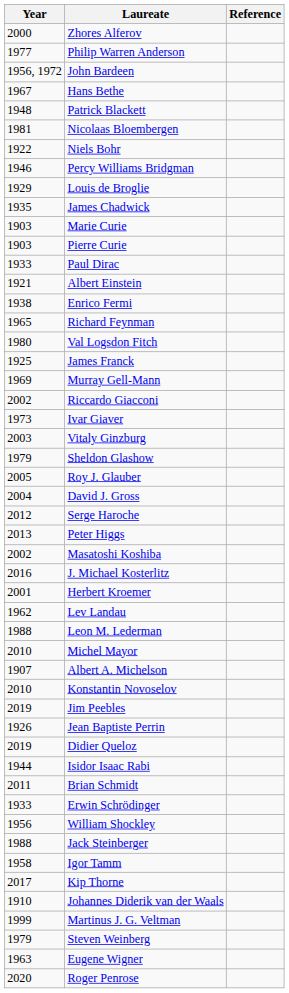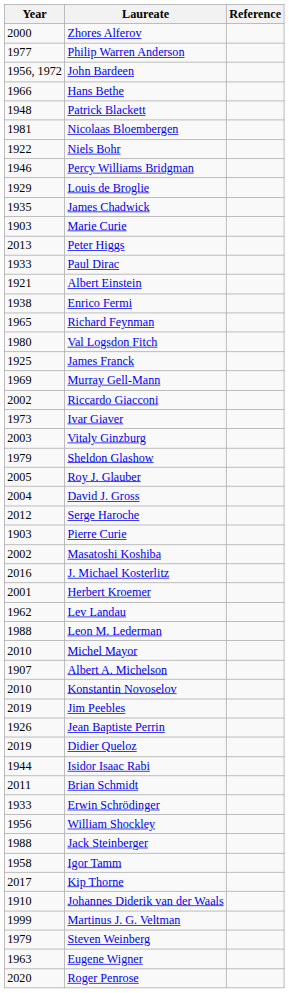 <table class="wikitable sortable">
 <tr>
 <th>Year</th>
 <th>Laureate</th>
 <th>Reference</th>
 </tr>
 <tr>
 <td>2000</td>
 <td><a href='#'>Zhores Alferov</a></td>
 <td></td>
 </tr>
 <tr>
 <td>1977</td>
 <td><a href='#'>Philip Warren Anderson</a></td>
 <td></td>
 </tr>
 <tr>
 <td>1956, 1972</td>
 <td><a href='#'>John Bardeen</a></td>
 <td></td>
 </tr>
 <tr>
-<td>1967</td>
+<td>1966</td>
 <td><a href='#'>Hans Bethe</a></td>
 <td></td>
 </tr>
 <tr>
 <td>1948</td>
 <td><a href='#'>Patrick Blackett</a></td>
 <td></td>
 </tr>
 <tr>
 <td>1981</td>
 <td><a href='#'>Nicolaas Bloembergen</a></td>
 <td></td>
 </tr>
 <tr>
 <td>1922</td>
 <td><a href='#'>Niels Bohr</a></td>
 <td></td>
 </tr>
 <tr>
 <td>1946</td>
 <td><a href='#'>Percy Williams Bridgman</a></td>
 <td></td>
 </tr>
 <tr>
 <td>1929</td>
 <td><a href='#'>Louis de Broglie</a></td>
 <td></td>
 </tr>
 <tr>
 <td>1935</td>
 <td><a href='#'>James Chadwick</a></td>
 <td></td>
 </tr>
 <tr>
 <td>1903</td>
 <td><a href='#'>Marie Curie</a></td>
 <td></td>
 </tr>
 <tr>
-<td>1903</td>
-<td><a href='#'>Pierre Curie</a></td>
+<td>2013</td>
+<td><a href='#'>Peter Higgs</a></td>
 <td></td>
 </tr>
 <tr>
 <td>1933</td>
 <td><a href='#'>Paul Dirac</a></td>
 <td></td>
 </tr>
 <tr>
 <td>1921</td>
 <td><a href='#'>Albert Einstein</a></td>
 <td> </td>
 </tr>
 <tr>
 <td>1938</td>
 <td><a href='#'>Enrico Fermi</a></td>
 <td></td>
 </tr>
 <tr>
 <td>1965</td>
 <td><a href='#'>Richard Feynman</a></td>
 <td></td>
 </tr>
 <tr>
 <td>1980</td>
 <td><a href='#'>Val Logsdon Fitch</a></td>
 <td></td>
 </tr>
 <tr>
 <td>1925</td>
 <td><a href='#'>James Franck</a></td>
 <td></td>
 </tr>
 <tr>
 <td>1969</td>
 <td><a href='#'>Murray Gell-Mann</a></td>
 <td></td>
 </tr>
 <tr>
 <td>2002</td>
 <td><a href='#'>Riccardo Giacconi</a></td>
 <td></td>
 </tr>
 <tr>
 <td>1973</td>
 <td><a href='#'>Ivar Giaver</a></td>
 <td></td>
 </tr>
 <tr>
 <td>2003</td>
 <td><a href='#'>Vitaly Ginzburg</a></td>
 <td></td>
 </tr>
 <tr>
 <td>1979</td>
 <td><a href='#'>Sheldon Glashow</a></td>
 <td></td>
 </tr>
 <tr>
 <td>2005</td>
 <td><a href='#'>Roy J. Glauber</a></td>
 <td></td>
 </tr>
 <tr>
 <td>2004</td>
 <td><a href='#'>David J. Gross</a></td>
 <td></td>
 </tr>
 <tr>
 <td>2012</td>
 <td><a href='#'>Serge Haroche</a></td>
 <td></td>
 </tr>
 <tr>
-<td>2013</td>
-<td><a href='#'>Peter Higgs</a></td>
+<td>1903</td>
+<td><a href='#'>Pierre Curie</a></td>
 <td></td>
 </tr>
 <tr>
 <td>2002</td>
 <td><a href='#'>Masatoshi Koshiba</a></td>
 <td></td>
 </tr>
 <tr>
 <td>2016</td>
 <td><a href='#'>J. Michael Kosterlitz</a></td>
 <td></td>
 </tr>
 <tr>
 <td>2001</td>
 <td><a href='#'>Herbert Kroemer</a></td>
 <td></td>
 </tr>
 <tr>
 <td>1962</td>
 <td><a href='#'>Lev Landau</a></td>
 <td></td>
 </tr>
 <tr>
 <td>1988</td>
 <td><a href='#'>Leon M. Lederman</a></td>
 <td></td>
 </tr>
 <tr>
 <td>2010</td>
 <td><a href='#'>Michel Mayor</a></td>
 <td></td>
 </tr>
 <tr>
 <td>1907</td>
 <td><a href='#'>Albert A. Michelson</a></td>
 <td></td>
 </tr>
 <tr>
 <td>2010</td>
 <td><a href='#'>Konstantin Novoselov</a></td>
 <td></td>
 </tr>
 <tr>
 <td>2019</td>
 <td><a href='#'>Jim Peebles</a></td>
 <td></td>
 </tr>
 <tr>
 <td>1926</td>
 <td><a href='#'>Jean Baptiste Perrin</a></td>
 <td></td>
 </tr>
 <tr>
 <td>2019</td>
 <td><a href='#'>Didier Queloz</a></td>
 <td></td>
 </tr>
 <tr>
 <td>1944</td>
 <td><a href='#'>Isidor Isaac Rabi</a></td>
 <td></td>
 </tr>
 <tr>
 <td>2011</td>
 <td><a href='#'>Brian Schmidt</a></td>
 <td></td>
 </tr>
 <tr>
 <td>1933</td>
 <td><a href='#'>Erwin Schrödinger</a></td>
 <td></td>
 </tr>
 <tr>
 <td>1956</td>
 <td><a href='#'>William Shockley</a></td>
 <td></td>
 </tr>
 <tr>
 <td>1988</td>
 <td><a href='#'>Jack Steinberger</a></td>
 <td></td>
 </tr>
 <tr>
 <td>1958</td>
 <td><a href='#'>Igor Tamm</a></td>
 <td></td>
 </tr>
 <tr>
 <td>2017</td>
 <td><a href='#'>Kip Thorne</a></td>
 <td></td>
 </tr>
 <tr>
 <td>1910</td>
 <td><a href='#'>Johannes Diderik van der Waals</a></td>
 <td></td>
 </tr>
 <tr>
 <td>1999</td>
 <td><a href='#'>Martinus J. G. Veltman</a></td>
 <td></td>
 </tr>
 <tr>
 <td>1979</td>
 <td><a href='#'>Steven Weinberg</a></td>
 <td></td>
 </tr>
 <tr>
 <td>1963</td>
 <td><a href='#'>Eugene Wigner</a></td>
 <td></td>
 </tr>
 <tr>
 <td>2020</td>
 <td><a href='#'>Roger Penrose</a></td>
 <td></td>
 </tr>
 </table>
